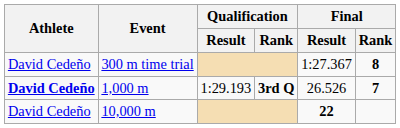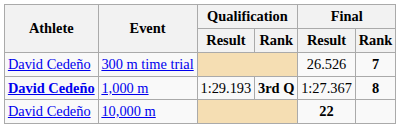 <table class="wikitable" border="1" style="font-size:90%">
 <tr>
 <th rowspan=2>Athlete</th>
 <th rowspan=2>Event</th>
 <th colspan=2>Qualification</th>
 <th colspan=2>Final</th>
 </tr>
 <tr>
 <th>Result</th>
 <th>Rank</th>
 <th>Result</th>
 <th>Rank</th>
 </tr>
 <tr>
 <td><a href='#'>David Cedeño</a></td>
 <td><a href='#'>300 m time trial</a></td>
 <td bgcolor=wheat colspan="2"></td>
-<td align=center>1:27.367</td>
-<td align=center><strong>8</strong></td>
+<td align=center>26.526</td>
+<td align=center><strong>7</strong></td>
 </tr>
 <tr>
 <td><strong><a href='#'>David Cedeño</a></strong></td>
 <td><a href='#'>1,000 m</a></td>
 <td align=center>1:29.193</td>
 <td align=center><strong>3rd Q</strong></td>
-<td align=center>26.526</td>
-<td align=center><strong>7</strong></td>
+<td align=center>1:27.367</td>
+<td align=center><strong>8</strong></td>
 </tr>
 <tr>
 <td><a href='#'>David Cedeño</a></td>
 <td><a href='#'>10,000 m</a></td>
 <td bgcolor=wheat colspan="2"></td>
 <td align=center><strong>22</strong></td>
 <td align=center></td>
 </tr>
 </table>
